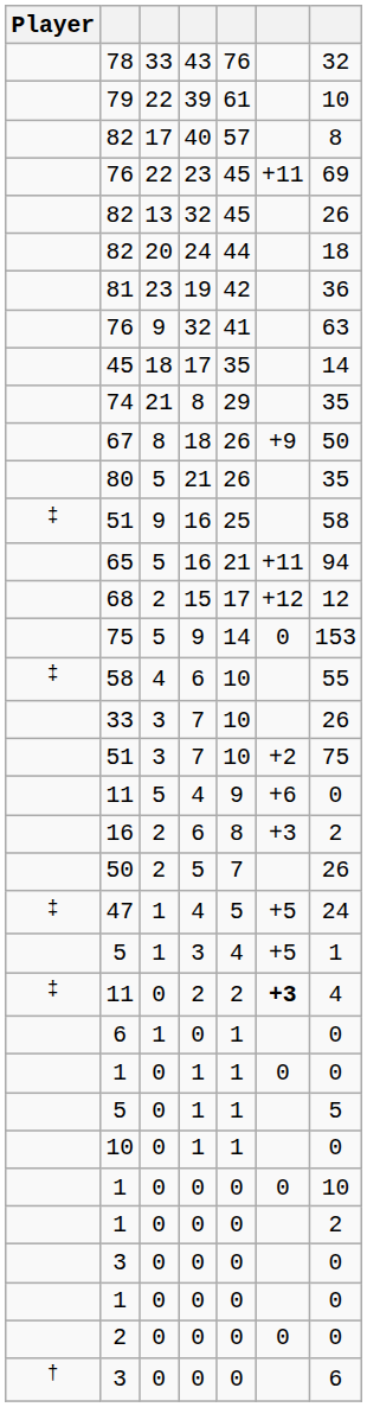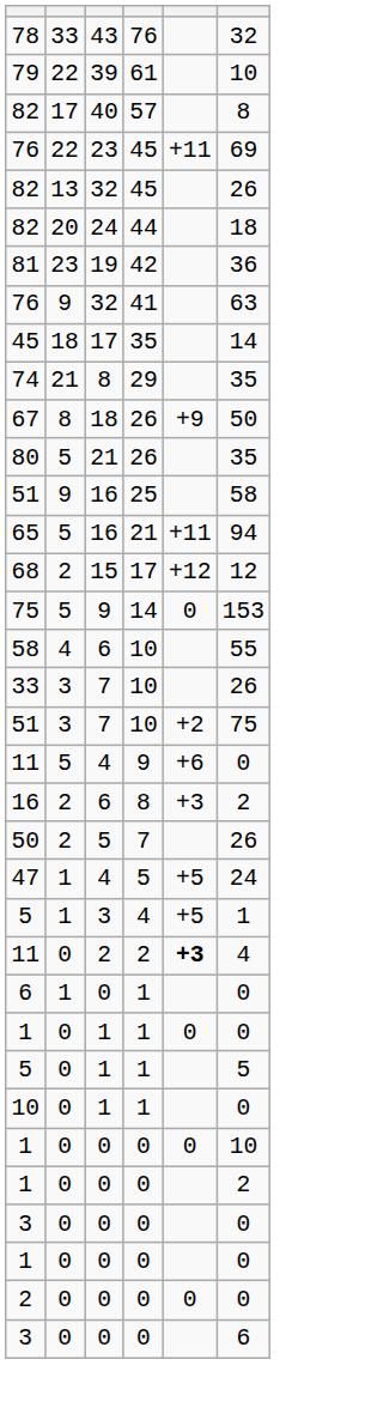 <table class="wikitable sortable" style="text-align:center;">
 <tr>
-<th>Player</th>
 <th></th>
 <th></th>
 <th></th>
 <th></th>
 <th data-sort-type="number"></th>
 <th></th>
 </tr>
 <tr>
-<td></td>
 <td>78</td>
 <td>33</td>
 <td>43</td>
 <td>76</td>
 <td></td>
 <td>32</td>
 </tr>
 <tr>
-<td></td>
 <td>79</td>
 <td>22</td>
 <td>39</td>
 <td>61</td>
 <td></td>
 <td>10</td>
 </tr>
 <tr>
-<td></td>
 <td>82</td>
 <td>17</td>
 <td>40</td>
 <td>57</td>
 <td></td>
 <td>8</td>
 </tr>
 <tr>
-<td></td>
 <td>76</td>
 <td>22</td>
 <td>23</td>
 <td>45</td>
 <td>+11</td>
 <td>69</td>
 </tr>
 <tr>
-<td></td>
 <td>82</td>
 <td>13</td>
 <td>32</td>
 <td>45</td>
 <td></td>
 <td>26</td>
 </tr>
 <tr>
-<td></td>
 <td>82</td>
 <td>20</td>
 <td>24</td>
 <td>44</td>
 <td></td>
 <td>18</td>
 </tr>
 <tr>
-<td></td>
 <td>81</td>
 <td>23</td>
 <td>19</td>
 <td>42</td>
 <td></td>
 <td>36</td>
 </tr>
 <tr>
-<td></td>
 <td>76</td>
 <td>9</td>
 <td>32</td>
 <td>41</td>
 <td></td>
 <td>63</td>
 </tr>
 <tr>
-<td></td>
 <td>45</td>
 <td>18</td>
 <td>17</td>
 <td>35</td>
 <td></td>
 <td>14</td>
 </tr>
 <tr>
-<td></td>
 <td>74</td>
 <td>21</td>
 <td>8</td>
 <td>29</td>
 <td></td>
 <td>35</td>
 </tr>
 <tr>
-<td></td>
 <td>67</td>
 <td>8</td>
 <td>18</td>
 <td>26</td>
 <td>+9</td>
 <td>50</td>
 </tr>
 <tr>
-<td></td>
 <td>80</td>
 <td>5</td>
 <td>21</td>
 <td>26</td>
 <td></td>
 <td>35</td>
 </tr>
 <tr>
-<td><sup>‡</sup></td>
 <td>51</td>
 <td>9</td>
 <td>16</td>
 <td>25</td>
 <td></td>
 <td>58</td>
 </tr>
 <tr>
-<td></td>
 <td>65</td>
 <td>5</td>
 <td>16</td>
 <td>21</td>
 <td>+11</td>
 <td>94</td>
 </tr>
 <tr>
-<td></td>
 <td>68</td>
 <td>2</td>
 <td>15</td>
 <td>17</td>
 <td>+12</td>
 <td>12</td>
 </tr>
 <tr>
-<td></td>
 <td>75</td>
 <td>5</td>
 <td>9</td>
 <td>14</td>
 <td>0</td>
 <td>153</td>
 </tr>
 <tr>
-<td><sup>‡</sup></td>
 <td>58</td>
 <td>4</td>
 <td>6</td>
 <td>10</td>
 <td></td>
 <td>55</td>
 </tr>
 <tr>
-<td></td>
 <td>33</td>
 <td>3</td>
 <td>7</td>
 <td>10</td>
 <td></td>
 <td>26</td>
 </tr>
 <tr>
-<td></td>
 <td>51</td>
 <td>3</td>
 <td>7</td>
 <td>10</td>
 <td>+2</td>
 <td>75</td>
 </tr>
 <tr>
-<td></td>
 <td>11</td>
 <td>5</td>
 <td>4</td>
 <td>9</td>
 <td>+6</td>
 <td>0</td>
 </tr>
 <tr>
-<td></td>
 <td>16</td>
 <td>2</td>
 <td>6</td>
 <td>8</td>
 <td>+3</td>
 <td>2</td>
 </tr>
 <tr>
-<td></td>
 <td>50</td>
 <td>2</td>
 <td>5</td>
 <td>7</td>
 <td></td>
 <td>26</td>
 </tr>
 <tr ->
-<td><sup>‡</sup></td>
 <td>47</td>
 <td>1</td>
 <td>4</td>
 <td>5</td>
 <td>+5</td>
 <td>24</td>
 </tr>
 <tr>
-<td></td>
 <td>5</td>
 <td>1</td>
 <td>3</td>
 <td>4</td>
 <td>+5</td>
 <td>1</td>
 </tr>
 <tr>
-<td><sup>‡</sup></td>
 <td>11</td>
 <td>0</td>
 <td>2</td>
 <td>2</td>
 <td><strong>+3</strong></td>
 <td>4</td>
 </tr>
 <tr>
-<td></td>
 <td>6</td>
 <td>1</td>
 <td>0</td>
 <td>1</td>
 <td></td>
 <td>0</td>
 </tr>
 <tr>
-<td></td>
 <td>1</td>
 <td>0</td>
 <td>1</td>
 <td>1</td>
 <td>0</td>
 <td>0</td>
 </tr>
 <tr>
-<td></td>
 <td>5</td>
 <td>0</td>
 <td>1</td>
 <td>1</td>
 <td></td>
 <td>5</td>
 </tr>
 <tr>
-<td></td>
 <td>10</td>
 <td>0</td>
 <td>1</td>
 <td>1</td>
 <td></td>
 <td>0</td>
 </tr>
 <tr>
-<td></td>
 <td>1</td>
 <td>0</td>
 <td>0</td>
 <td>0</td>
 <td>0</td>
 <td>10</td>
 </tr>
 <tr>
-<td></td>
 <td>1</td>
 <td>0</td>
 <td>0</td>
 <td>0</td>
 <td></td>
 <td>2</td>
 </tr>
 <tr>
-<td></td>
 <td>3</td>
 <td>0</td>
 <td>0</td>
 <td>0</td>
 <td></td>
 <td>0</td>
 </tr>
 <tr>
-<td></td>
 <td>1</td>
 <td>0</td>
 <td>0</td>
 <td>0</td>
 <td></td>
 <td>0</td>
 </tr>
 <tr>
-<td></td>
 <td>2</td>
 <td>0</td>
 <td>0</td>
 <td>0</td>
 <td>0</td>
 <td>0</td>
 </tr>
 <tr>
-<td><sup>†</sup></td>
 <td>3</td>
 <td>0</td>
 <td>0</td>
 <td>0</td>
 <td></td>
 <td>6</td>
 </tr>
 </table>
